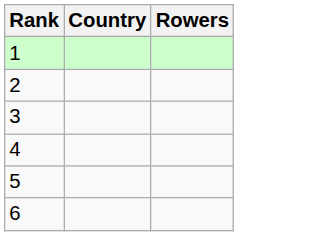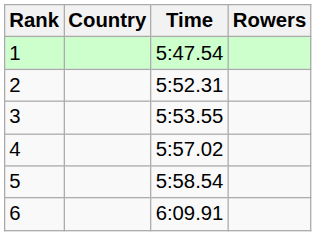 <table class="wikitable">
 <tr>
 <th>Rank</th>
 <th>Country</th>
+<th>Time</th>
 <th>Rowers</th>
 </tr>
 <tr bgcolor=ccffcc>
 <td>1</td>
 <td></td>
+<td>5:47.54</td>
 <td></td>
 </tr>
 <tr>
 <td>2</td>
 <td></td>
+<td>5:52.31</td>
 <td></td>
 </tr>
 <tr>
 <td>3</td>
 <td></td>
+<td>5:53.55</td>
 <td></td>
 </tr>
 <tr>
 <td>4</td>
 <td></td>
+<td>5:57.02</td>
 <td></td>
 </tr>
 <tr>
 <td>5</td>
 <td></td>
+<td>5:58.54</td>
 <td></td>
 </tr>
 <tr>
 <td>6</td>
 <td></td>
+<td>6:09.91</td>
 <td></td>
 </tr>
 </table>
